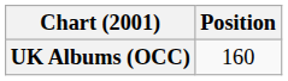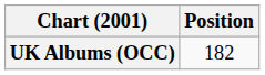 <table class="wikitable plainrowheaders">
 <tr>
 <th>Chart (2001)</th>
 <th>Position</th>
 </tr>
 <tr>
 <th scope="row">UK Albums (OCC)</th>
-<td align="center">160</td>
+<td align="center">182</td>
 </tr>
 </table>
